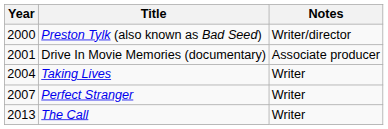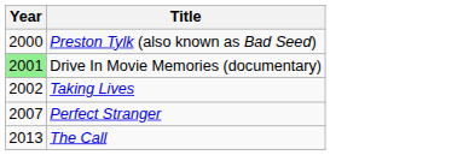 <table class="wikitable">
 <tr>
 <th>Year</th>
 <th>Title</th>
-<th>Notes</th>
 </tr>
 <tr>
 <td>2000</td>
 <td><em><a href='#'>Preston Tylk</a></em> (also known as <em>Bad Seed</em>)</td>
-<td>Writer/director</td>
 </tr>
 <tr>
-<td>2001</td>
+<td style="background: lightgreen;">2001</td>
 <td>Drive In Movie Memories (documentary)</td>
-<td>Associate producer</td>
 </tr>
 <tr>
-<td>2004</td>
+<td>2002</td>
 <td><em><a href='#'>Taking Lives</a></em></td>
-<td>Writer</td>
 </tr>
 <tr>
 <td>2007</td>
 <td><em><a href='#'>Perfect Stranger</a></em></td>
-<td>Writer</td>
 </tr>
 <tr>
 <td>2013</td>
 <td><em><a href='#'>The Call</a></em></td>
-<td>Writer</td>
 </tr>
 </table>
